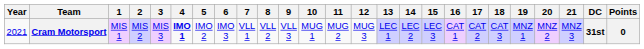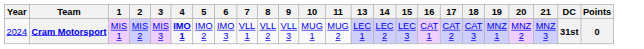 <table class="wikitable" style="text-align:center; font-size:85%">
 <tr>
 <th>Year</th>
 <th>Team</th>
 <th>1</th>
 <th>2</th>
 <th>3</th>
 <th>4</th>
 <th>5</th>
 <th>6</th>
 <th>7</th>
 <th>8</th>
 <th>9</th>
 <th>10</th>
 <th>11</th>
-<th>12</th>
 <th>13</th>
 <th>14</th>
 <th>15</th>
 <th>16</th>
 <th>17</th>
 <th>18</th>
 <th>19</th>
 <th>20</th>
 <th>21</th>
 <th>DC</th>
 <th>Points</th>
 </tr>
 <tr>
-<td><a href='#'>2021</a></td>
+<td><a href='#'>2024</a></td>
 <th nowrap><a href='#'>Cram Motorsport</a></th>
 <td style="background:#efcfff"><a href='#'>MIS<br>1</a><br></td>
 <td style="background:#cfcfff"><a href='#'>MIS<br>2</a><br></td>
 <td style="background:#efcfff"><a href='#'>MIS<br>3</a><br></td>
 <td><strong><a href='#'>IMO<br>1</a></strong></td>
 <td><a href='#'>IMO<br>2</a></td>
 <td><a href='#'>IMO<br>3</a></td>
 <td><a href='#'>VLL<br>1</a></td>
 <td><a href='#'>VLL<br>2</a></td>
 <td><a href='#'>VLL<br>3</a></td>
 <td><a href='#'>MUG<br>1</a></td>
 <td><a href='#'>MUG<br>2</a></td>
-<td><a href='#'>MUG<br>3</a></td>
 <td style="background:#cfcfff"><a href='#'>LEC<br>1</a><br></td>
 <td style="background:#cfcfff"><a href='#'>LEC<br>2</a><br></td>
 <td style="background:#cfcfff"><a href='#'>LEC<br>3</a><br></td>
 <td style="background:#efcfff"><a href='#'>CAT<br>1</a><br></td>
 <td style="background:#cfcfff"><a href='#'>CAT<br>2</a><br></td>
 <td style="background:#cfcfff"><a href='#'>CAT<br>3</a><br></td>
 <td style="background:#cfcfff"><a href='#'>MNZ<br>1</a><br></td>
 <td style="background:#efcfff"><a href='#'>MNZ<br>2</a><br></td>
 <td style="background:#cfcfff"><a href='#'>MNZ<br>3</a><br></td>
 <th>31st</th>
 <th>0</th>
 </tr>
 </table>
